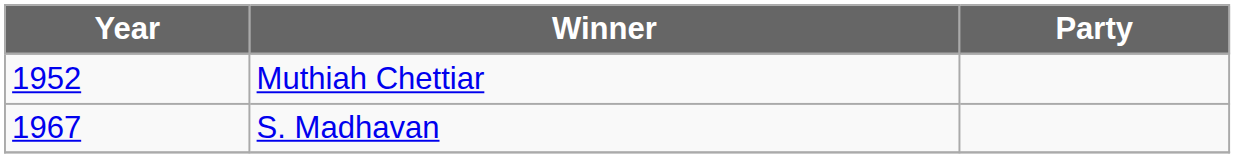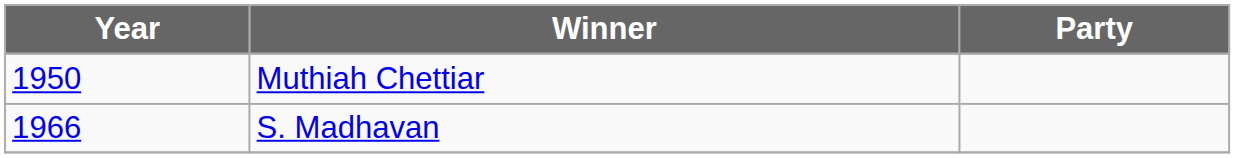 <table class="wikitable" width="50%">
 <tr>
 <th style="background-color:#666666; color:white">Year</th>
 <th style="background-color:#666666; color:white">Winner</th>
 <th style="background-color:#666666; color:white" colspan="2">Party</th>
 </tr>
 <tr>
-<td><a href='#'>1952</a></td>
+<td><a href='#'>1950</a></td>
 <td><a href='#'>Muthiah Chettiar</a></td>
 <td></td>
 </tr>
 <tr>
-<td><a href='#'>1967</a></td>
+<td><a href='#'>1966</a></td>
 <td><a href='#'>S. Madhavan</a></td>
 <td></td>
 </tr>
 <tr>
 </tr>
 </table>
